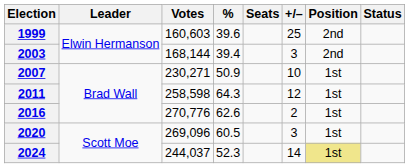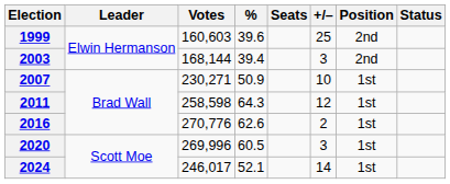 <table class=wikitable style="text-align: center;">
 <tr>
 <th>Election</th>
 <th>Leader</th>
 <th>Votes</th>
 <th>%</th>
 <th>Seats</th>
 <th>+/–</th>
 <th>Position</th>
 <th>Status</th>
 </tr>
 <tr>
 <th><a href='#'>1999</a></th>
 <td rowspan=2><a href='#'>Elwin Hermanson</a></td>
 <td>160,603</td>
 <td>39.6</td>
 <td></td>
 <td> 25</td>
 <td> 2nd</td>
 <td></td>
 </tr>
 <tr>
 <th><a href='#'>2003</a></th>
 <td>168,144</td>
 <td>39.4</td>
 <td></td>
 <td> 3</td>
 <td> 2nd</td>
 <td></td>
 </tr>
 <tr>
 <th><a href='#'>2007</a></th>
 <td rowspan=3><a href='#'>Brad Wall</a></td>
 <td>230,271</td>
 <td>50.9</td>
 <td></td>
 <td> 10</td>
 <td> 1st</td>
 <td></td>
 </tr>
 <tr>
 <th><a href='#'>2011</a></th>
 <td>258,598</td>
 <td>64.3</td>
 <td></td>
 <td> 12</td>
 <td> 1st</td>
 <td></td>
 </tr>
 <tr>
 <th><a href='#'>2016</a></th>
 <td>270,776</td>
 <td>62.6</td>
 <td></td>
 <td> 2</td>
 <td> 1st</td>
 <td></td>
 </tr>
 <tr>
 <th><a href='#'>2020</a></th>
 <td rowspan=2><a href='#'>Scott Moe</a></td>
-<td>269,096</td>
+<td>269,996</td>
 <td>60.5</td>
 <td></td>
 <td> 3</td>
 <td> 1st</td>
 <td></td>
 </tr>
 <tr>
 <th><a href='#'>2024</a></th>
-<td>244,037</td>
-<td>52.3</td>
+<td>246,017</td>
+<td>52.1</td>
 <td></td>
 <td> 14</td>
-<td style="background: khaki;"> 1st</td>
+<td> 1st</td>
 <td></td>
 </tr>
 </table>
